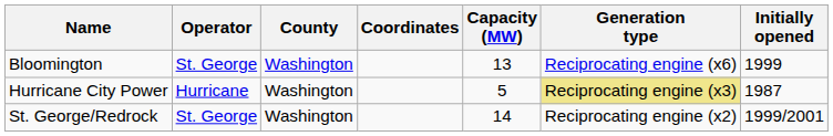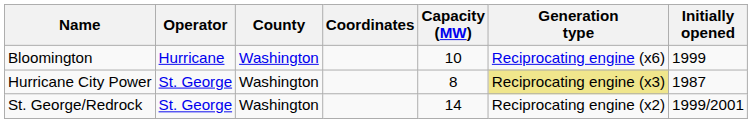 <table class="wikitable sortable">
 <tr>
 <th>Name</th>
 <th>Operator</th>
 <th>County</th>
 <th>Coordinates</th>
 <th>Capacity<br>(<a href='#'>MW</a>)</th>
 <th>Generation<br>type</th>
 <th>Initially<br>opened</th>
 </tr>
 <tr>
 <td>Bloomington</td>
-<td><a href='#'>St. George</a></td>
+<td><a href='#'>Hurricane</a></td>
 <td><a href='#'>Washington</a></td>
 <td></td>
-<td align=center>13</td>
+<td align=center>10</td>
 <td><a href='#'>Reciprocating engine</a> (x6)</td>
 <td>1999</td>
 </tr>
 <tr>
 <td>Hurricane City Power</td>
-<td><a href='#'>Hurricane</a></td>
+<td><a href='#'>St. George</a></td>
 <td>Washington</td>
 <td></td>
-<td align=center>5</td>
+<td align=center>8</td>
 <td style="background: khaki;">Reciprocating engine (x3)</td>
 <td>1987</td>
 </tr>
 <tr>
 <td>St. George/Redrock</td>
 <td><a href='#'>St. George</a></td>
 <td>Washington</td>
 <td></td>
 <td align=center>14</td>
 <td>Reciprocating engine (x2)</td>
 <td>1999/2001</td>
 </tr>
 </table>
